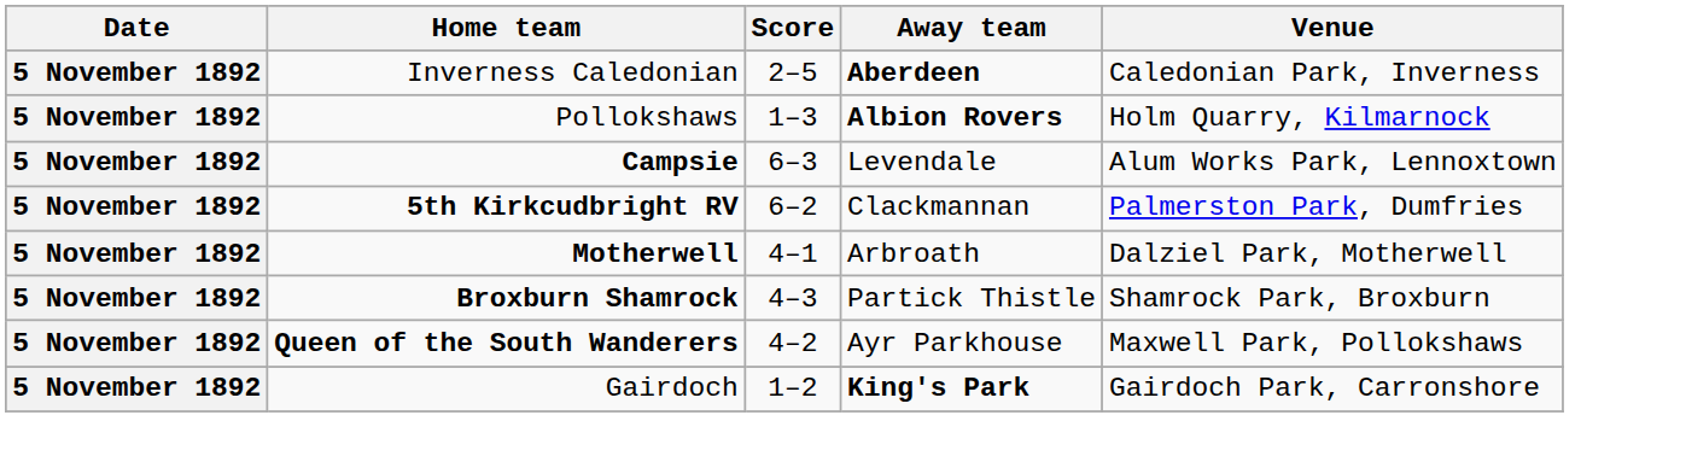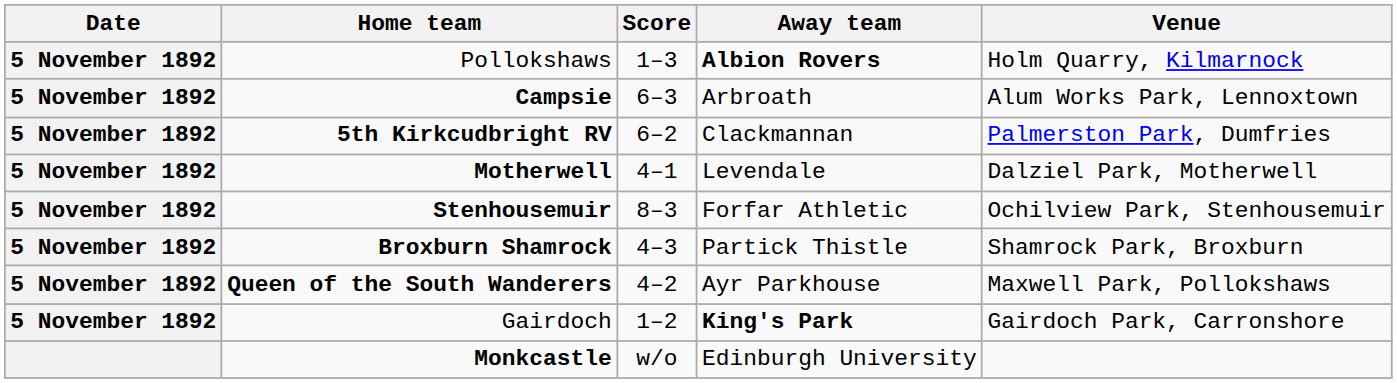 <table class="wikitable football-result-list" style="max-width: 80em; text-align: center">
 <tr>
 <th scope="col">Date</th>
 <th scope="col">Home team</th>
 <th scope="col">Score</th>
 <th scope="col">Away team</th>
 <th scope="col">Venue</th>
-</tr>
-<tr>
-<th scope="row">5 November 1892</th>
-<td align=right>Inverness Caledonian</td>
-<td>2–5</td>
-<td align=left><strong>Aberdeen</strong></td>
-<td align=left>Caledonian Park, Inverness</td>
 </tr>
 <tr>
 <th scope="row">5 November 1892</th>
 <td align=right>Pollokshaws</td>
 <td>1–3</td>
 <td align=left><strong>Albion Rovers</strong></td>
 <td align=left>Holm Quarry, <a href='#'>Kilmarnock</a></td>
 </tr>
 <tr>
 <th scope="row">5 November 1892</th>
 <td align=right><strong>Campsie</strong></td>
 <td>6–3</td>
-<td align=left>Levendale</td>
+<td align=left>Arbroath</td>
 <td align=left>Alum Works Park, Lennoxtown</td>
 </tr>
 <tr>
 <th scope="row">5 November 1892</th>
 <td align=right><strong>5th Kirkcudbright RV</strong></td>
 <td>6–2</td>
 <td align=left>Clackmannan</td>
 <td align=left><a href='#'>Palmerston Park</a>, Dumfries</td>
 </tr>
 <tr>
 <th scope="row">5 November 1892</th>
 <td align=right><strong>Motherwell</strong></td>
 <td>4–1</td>
-<td align=left>Arbroath</td>
+<td align=left>Levendale</td>
 <td align=left>Dalziel Park, Motherwell</td>
+</tr>
+<tr>
+<th scope="row">5 November 1892</th>
+<td align=right><strong>Stenhousemuir</strong></td>
+<td>8–3</td>
+<td align=left>Forfar Athletic</td>
+<td align=left>Ochilview Park, Stenhousemuir</td>
 </tr>
 <tr>
 <th scope="row">5 November 1892</th>
 <td align=right><strong>Broxburn Shamrock</strong></td>
 <td>4–3</td>
 <td align=left>Partick Thistle</td>
 <td align=left>Shamrock Park, Broxburn</td>
 </tr>
 <tr>
 <th scope="row">5 November 1892</th>
 <td align=right><strong>Queen of the South Wanderers</strong></td>
 <td>4–2</td>
 <td align=left>Ayr Parkhouse</td>
 <td align=left>Maxwell Park, Pollokshaws</td>
 </tr>
 <tr>
 <th scope="row">5 November 1892</th>
 <td align=right>Gairdoch</td>
 <td>1–2</td>
 <td align=left><strong>King's Park</strong></td>
 <td align=left>Gairdoch Park, Carronshore</td>
 </tr>
+<tr>
+<th scope="row"></th>
+<td align=right><strong>Monkcastle</strong></td>
+<td>w/o</td>
+<td align=left>Edinburgh University</td>
+<td></td>
+</tr>
 </table>
